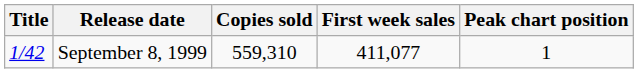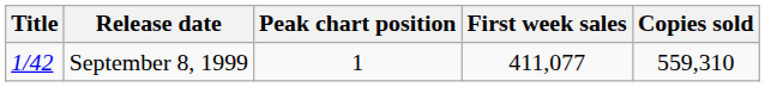 <table class="wikitable" style="text-align:center">
 <tr>
 <th>Title</th>
 <th>Release date</th>
+<th>Peak chart position</th>
+<th>First week sales</th>
 <th>Copies sold</th>
-<th>First week sales</th>
-<th>Peak chart position</th>
 </tr>
 <tr>
 <td align="left"><em><a href='#'>1/42</a></em></td>
 <td>September 8, 1999</td>
+<td>1</td>
+<td>411,077</td>
 <td>559,310</td>
-<td>411,077</td>
-<td>1</td>
 </tr>
 </table>
